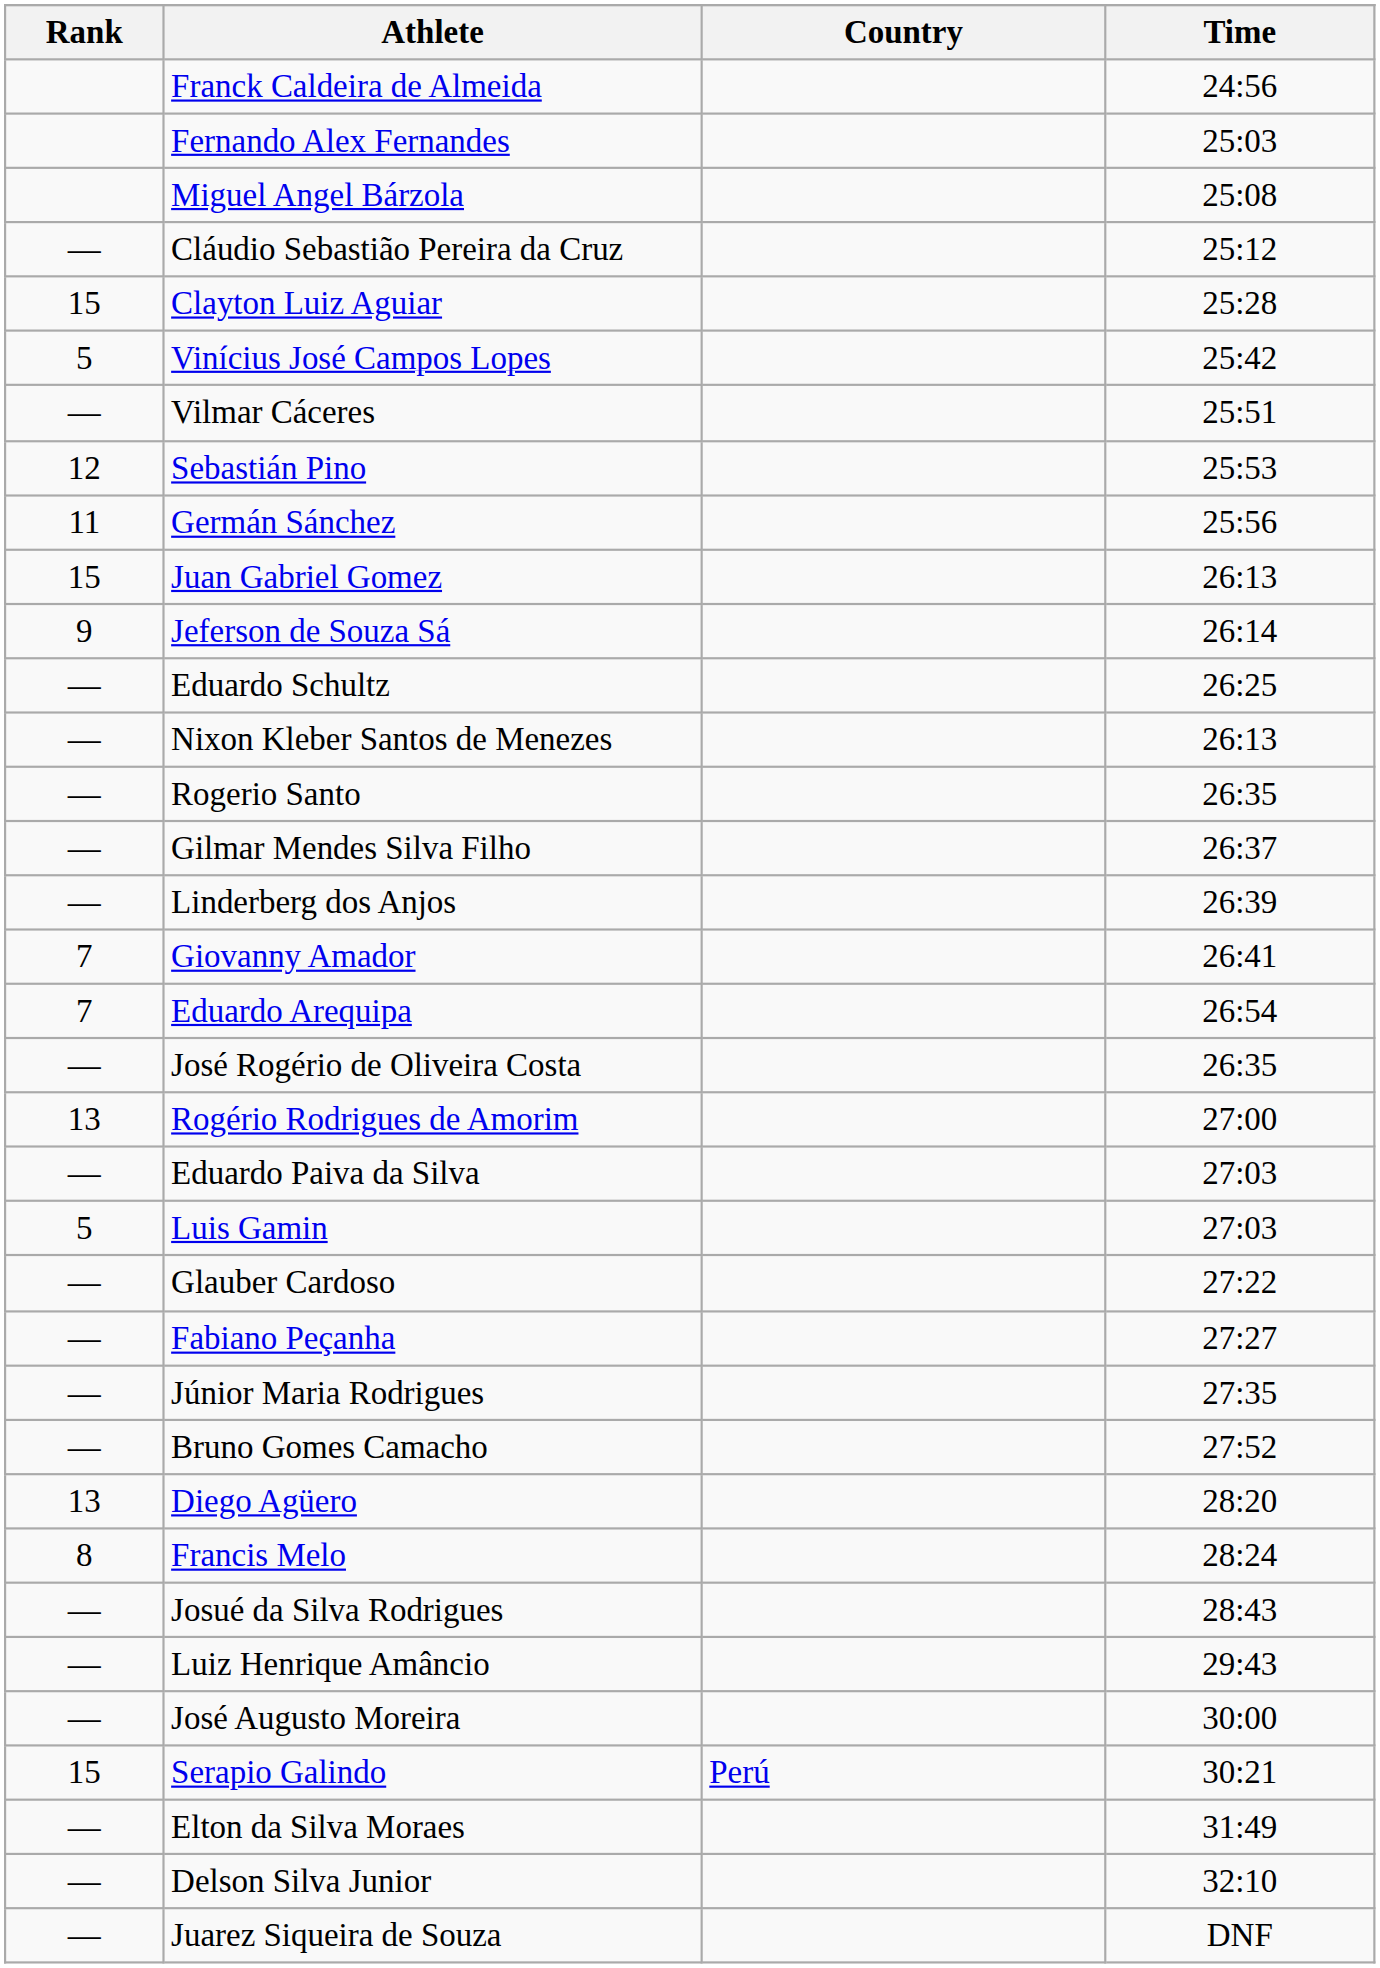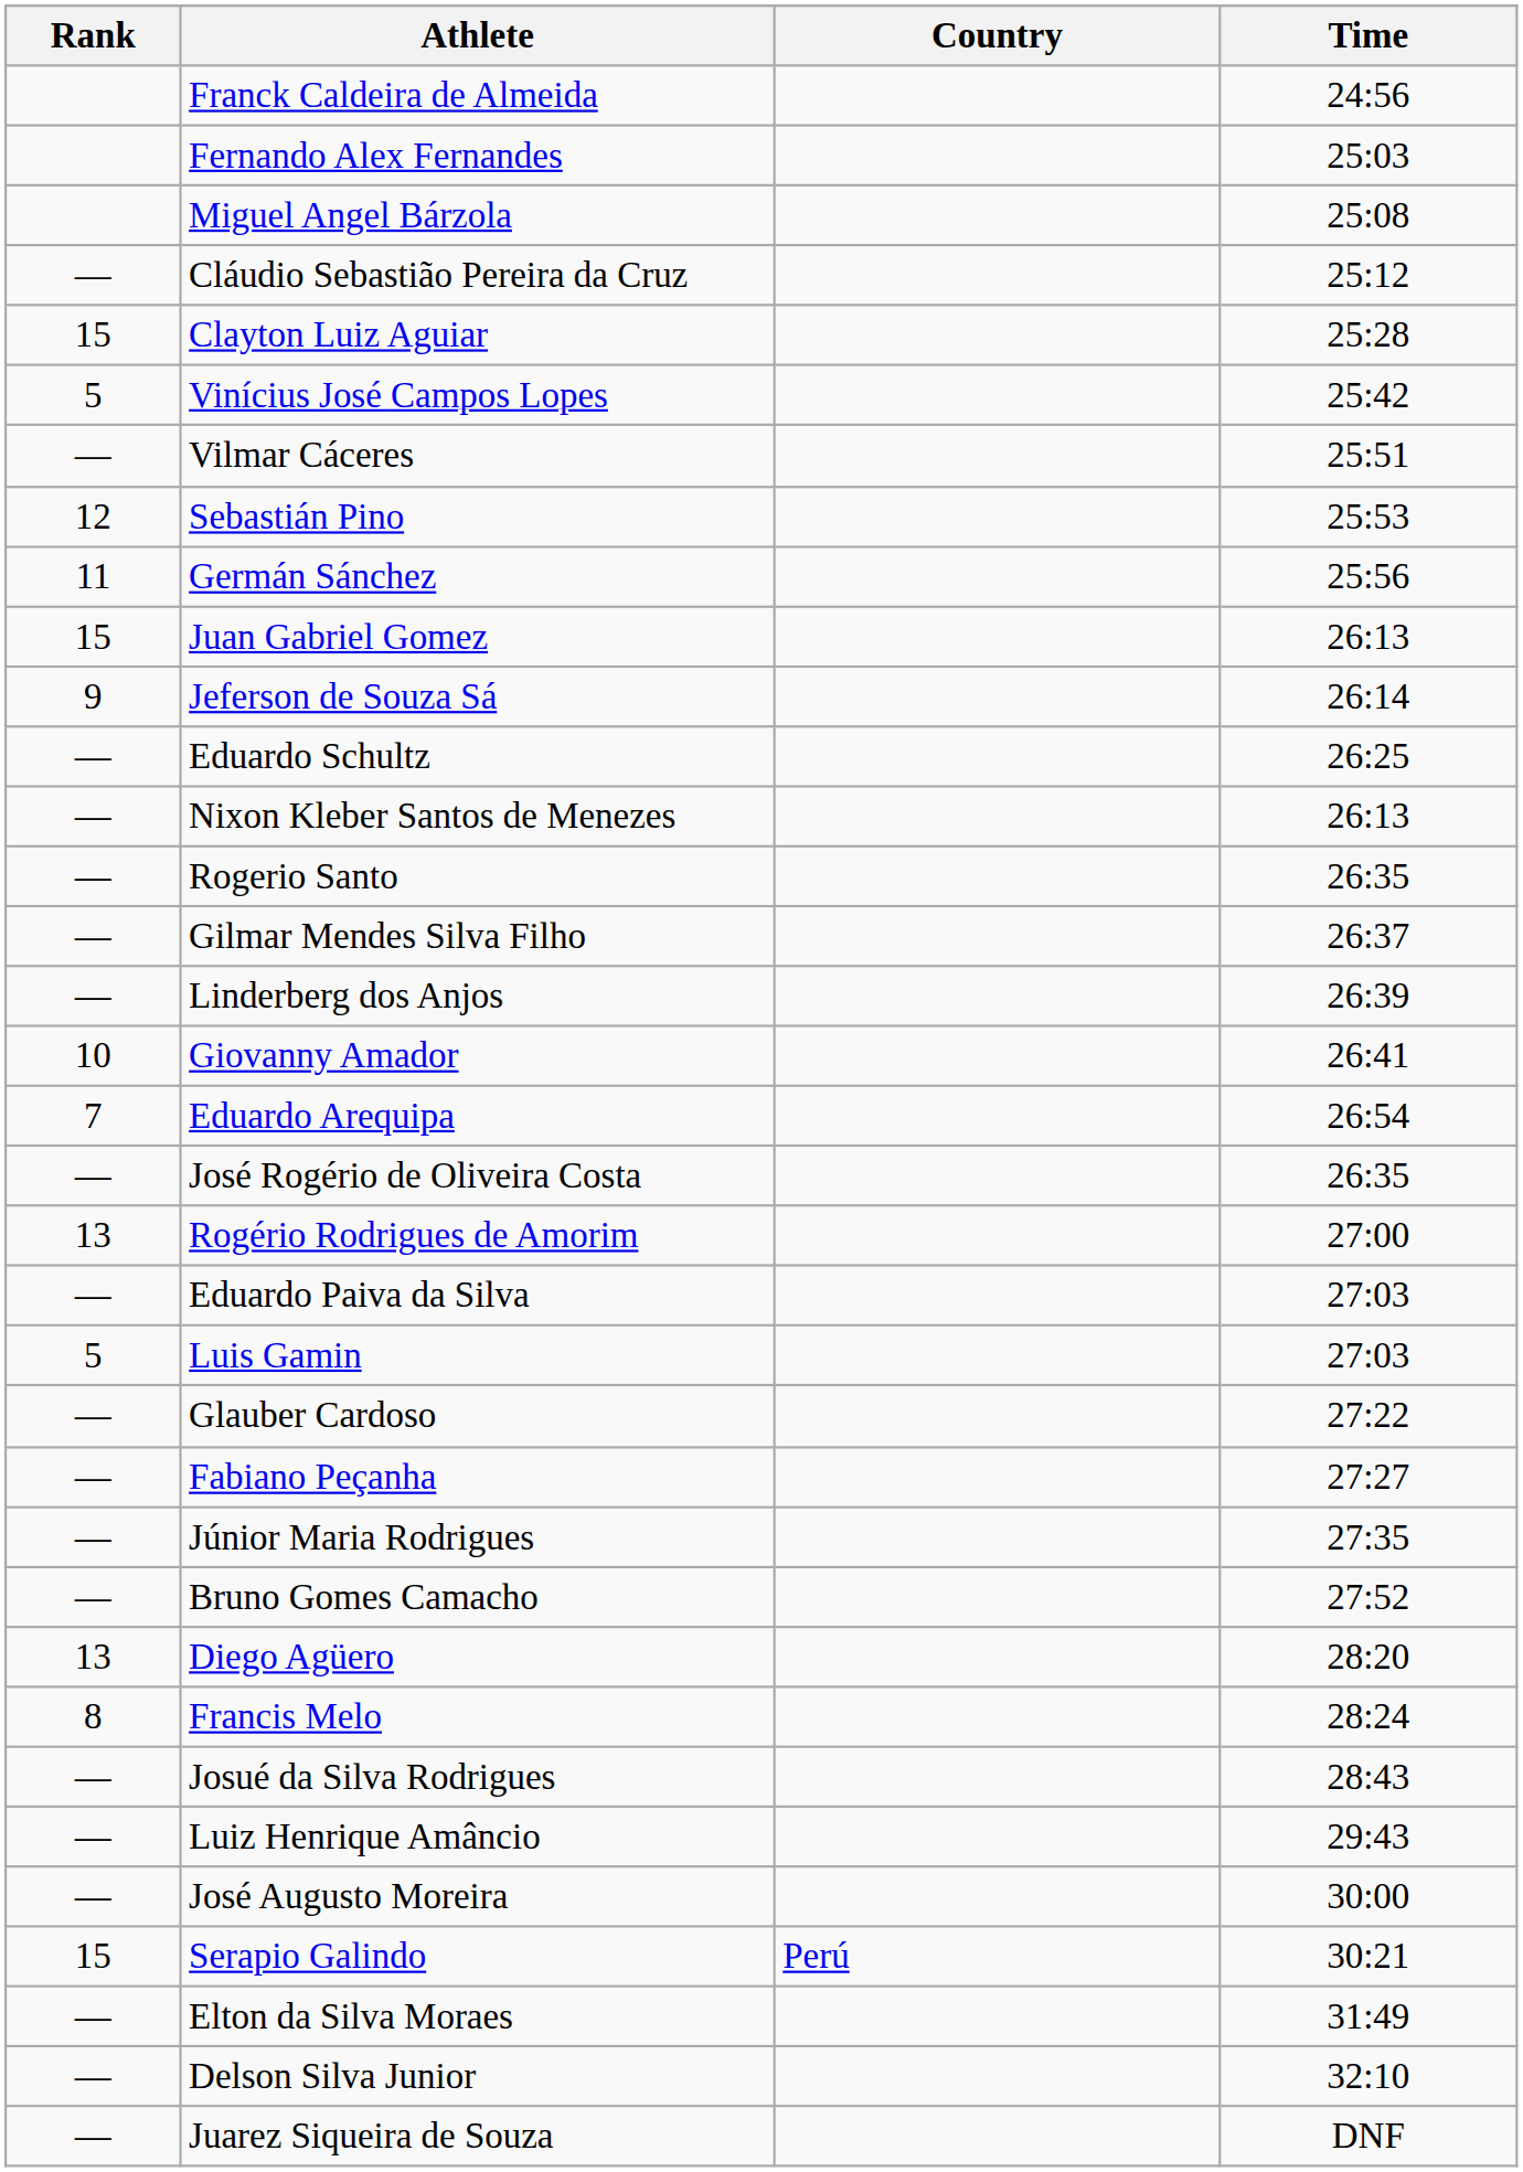 <table class="wikitable sortable" style=" text-align:center; font-size:95%;" width="50%">
 <tr>
 </tr>
 <tr>
 <th width=5%>Rank</th>
 <th width=20%>Athlete</th>
 <th width=15%>Country</th>
 <th width=10%>Time</th>
 </tr>
 <tr>
 <td align=center></td>
 <td align=left><a href='#'>Franck Caldeira de Almeida</a></td>
 <td align=left></td>
 <td>24:56</td>
 </tr>
 <tr>
 <td align=center></td>
 <td align=left><a href='#'>Fernando Alex Fernandes</a></td>
 <td align=left></td>
 <td>25:03</td>
 </tr>
 <tr>
 <td align=center></td>
 <td align=left><a href='#'>Miguel Angel Bárzola</a></td>
 <td align=left></td>
 <td>25:08</td>
 </tr>
 <tr>
 <td align=center>—</td>
 <td align=left>Cláudio Sebastião Pereira da Cruz</td>
 <td align=left></td>
 <td>25:12</td>
 </tr>
 <tr>
 <td align=center>15</td>
 <td align=left><a href='#'>Clayton Luiz Aguiar</a></td>
 <td align=left></td>
 <td>25:28</td>
 </tr>
 <tr>
 <td align=center>5</td>
 <td align=left><a href='#'>Vinícius José Campos Lopes</a></td>
 <td align=left></td>
 <td>25:42</td>
 </tr>
 <tr>
 <td align=center>—</td>
 <td align=left>Vilmar Cáceres</td>
 <td align=left></td>
 <td>25:51</td>
 </tr>
 <tr>
 <td align=center>12</td>
 <td align=left><a href='#'>Sebastián Pino</a></td>
 <td align=left></td>
 <td>25:53</td>
 </tr>
 <tr>
 <td align=center>11</td>
 <td align=left><a href='#'>Germán Sánchez</a></td>
 <td align=left></td>
 <td>25:56</td>
 </tr>
 <tr>
 <td align=center>15</td>
 <td align=left><a href='#'>Juan Gabriel Gomez</a></td>
 <td align=left></td>
 <td>26:13</td>
 </tr>
 <tr>
 <td align=center>9</td>
 <td align=left><a href='#'>Jeferson de Souza Sá</a></td>
 <td align=left></td>
 <td>26:14</td>
 </tr>
 <tr>
 <td align=center>—</td>
 <td align=left>Eduardo Schultz</td>
 <td align=left></td>
 <td>26:25</td>
 </tr>
 <tr>
 <td align=center>—</td>
 <td align=left>Nixon Kleber Santos de Menezes</td>
 <td align=left></td>
 <td>26:13</td>
 </tr>
 <tr>
 <td align=center>—</td>
 <td align=left>Rogerio Santo</td>
 <td align=left></td>
 <td>26:35</td>
 </tr>
 <tr>
 <td align=center>—</td>
 <td align=left>Gilmar Mendes Silva Filho</td>
 <td align=left></td>
 <td>26:37</td>
 </tr>
 <tr>
 <td align=center>—</td>
 <td align=left>Linderberg dos Anjos</td>
 <td align=left></td>
 <td>26:39</td>
 </tr>
 <tr>
-<td align=center>7</td>
+<td align=center>10</td>
 <td align=left><a href='#'>Giovanny Amador</a></td>
 <td align=left></td>
 <td>26:41</td>
 </tr>
 <tr>
 <td align=center>7</td>
 <td align=left><a href='#'>Eduardo Arequipa</a></td>
 <td align=left></td>
 <td>26:54</td>
 </tr>
 <tr>
 <td align=center>—</td>
 <td align=left>José Rogério de Oliveira Costa</td>
 <td align=left></td>
 <td>26:35</td>
 </tr>
 <tr>
 <td align=center>13</td>
 <td align=left><a href='#'>Rogério Rodrigues de Amorim</a></td>
 <td align=left></td>
 <td>27:00</td>
 </tr>
 <tr>
 <td align=center>—</td>
 <td align=left>Eduardo Paiva da Silva</td>
 <td align=left></td>
 <td>27:03</td>
 </tr>
 <tr>
 <td align=center>5</td>
 <td align=left><a href='#'>Luis Gamin</a></td>
 <td align=left></td>
 <td>27:03</td>
 </tr>
 <tr>
 <td align=center>—</td>
 <td align=left>Glauber Cardoso</td>
 <td align=left></td>
 <td>27:22</td>
 </tr>
 <tr>
 <td align=center>—</td>
 <td align=left><a href='#'>Fabiano Peçanha</a></td>
 <td align=left></td>
 <td>27:27</td>
 </tr>
 <tr>
 <td align=center>—</td>
 <td align=left>Júnior Maria Rodrigues</td>
 <td align=left></td>
 <td>27:35</td>
 </tr>
 <tr>
 <td align=center>—</td>
 <td align=left>Bruno Gomes Camacho</td>
 <td align=left></td>
 <td>27:52</td>
 </tr>
 <tr>
 <td align=center>13</td>
 <td align=left><a href='#'>Diego Agüero</a></td>
 <td align=left></td>
 <td>28:20</td>
 </tr>
 <tr>
 <td align=center>8</td>
 <td align=left><a href='#'>Francis Melo</a></td>
 <td align=left></td>
 <td>28:24</td>
 </tr>
 <tr>
 <td align=center>—</td>
 <td align=left>Josué da Silva Rodrigues</td>
 <td align=left></td>
 <td>28:43</td>
 </tr>
 <tr>
 <td align=center>—</td>
 <td align=left>Luiz Henrique Amâncio</td>
 <td align=left></td>
 <td>29:43</td>
 </tr>
 <tr>
 <td align=center>—</td>
 <td align=left>José Augusto Moreira</td>
 <td align=left></td>
 <td>30:00</td>
 </tr>
 <tr>
 <td align=center>15</td>
 <td align=left><a href='#'>Serapio Galindo</a></td>
 <td align=left> <a href='#'>Perú</a></td>
 <td>30:21</td>
 </tr>
 <tr>
 <td align=center>—</td>
 <td align=left>Elton da Silva Moraes</td>
 <td align=left></td>
 <td>31:49</td>
 </tr>
 <tr>
 <td align=center>—</td>
 <td align=left>Delson Silva Junior</td>
 <td align=left></td>
 <td>32:10</td>
 </tr>
 <tr>
 <td align=center>—</td>
 <td align=left>Juarez Siqueira de Souza</td>
 <td align=left></td>
 <td>DNF</td>
 </tr>
 </table>
